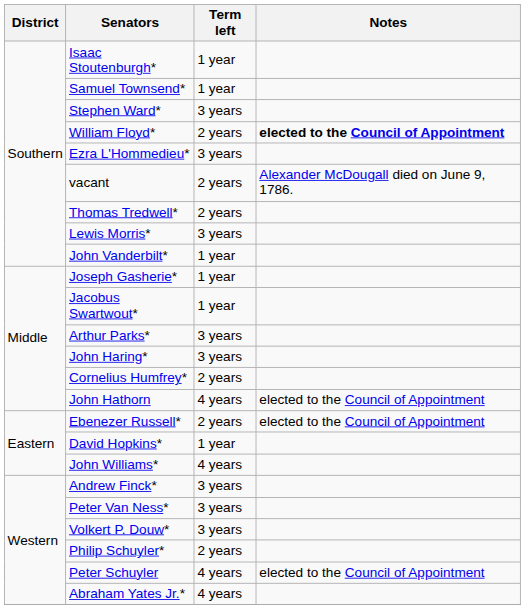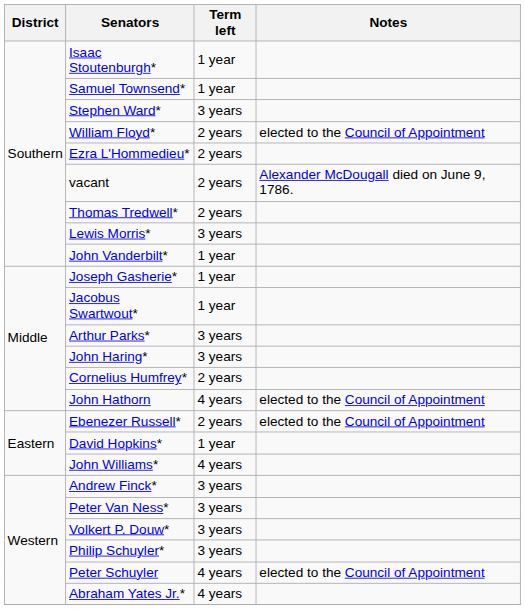 <table class=wikitable>
 <tr>
 <th>District</th>
 <th>Senators</th>
 <th>Term left</th>
 <th>Notes</th>
 </tr>
 <tr>
 <td rowspan="9">Southern</td>
 <td><a href='#'>Isaac Stoutenburgh</a>*</td>
 <td>1 year</td>
 <td></td>
 </tr>
 <tr>
 <td><a href='#'>Samuel Townsend</a>*</td>
 <td>1 year</td>
 <td></td>
 </tr>
 <tr>
 <td><a href='#'>Stephen Ward</a>*</td>
 <td>3 years</td>
 <td></td>
 </tr>
 <tr>
 <td><a href='#'>William Floyd</a>*</td>
 <td>2 years</td>
-<td><strong>elected to the <a href='#'>Council of Appointment</a></strong></td>
+<td>elected to the <a href='#'>Council of Appointment</a></td>
 </tr>
 <tr>
 <td><a href='#'>Ezra L'Hommedieu</a>*</td>
-<td>3 years</td>
+<td>2 years</td>
 <td></td>
 </tr>
 <tr>
 <td>vacant</td>
 <td>2 years</td>
 <td><a href='#'>Alexander McDougall</a> died on June 9, 1786.</td>
 </tr>
 <tr>
 <td><a href='#'>Thomas Tredwell</a>*</td>
 <td>2 years</td>
 <td></td>
 </tr>
 <tr>
 <td><a href='#'>Lewis Morris</a>*</td>
 <td>3 years</td>
 <td></td>
 </tr>
 <tr>
 <td><a href='#'>John Vanderbilt</a>*</td>
 <td>1 year</td>
 <td></td>
 </tr>
 <tr>
 <td rowspan="6">Middle</td>
 <td><a href='#'>Joseph Gasherie</a>*</td>
 <td>1 year</td>
 <td></td>
 </tr>
 <tr>
 <td><a href='#'>Jacobus Swartwout</a>*</td>
 <td>1 year</td>
 <td></td>
 </tr>
 <tr>
 <td><a href='#'>Arthur Parks</a>*</td>
 <td>3 years</td>
 <td></td>
 </tr>
 <tr>
 <td><a href='#'>John Haring</a>*</td>
 <td>3 years</td>
 <td></td>
 </tr>
 <tr>
 <td><a href='#'>Cornelius Humfrey</a>*</td>
 <td>2 years</td>
 <td></td>
 </tr>
 <tr>
 <td><a href='#'>John Hathorn</a></td>
 <td>4 years</td>
 <td>elected to the <a href='#'>Council of Appointment</a></td>
 </tr>
 <tr>
 <td rowspan="3">Eastern</td>
 <td><a href='#'>Ebenezer Russell</a>*</td>
 <td>2 years</td>
 <td>elected to the <a href='#'>Council of Appointment</a></td>
 </tr>
 <tr>
 <td><a href='#'>David Hopkins</a>*</td>
 <td>1 year</td>
 <td></td>
 </tr>
 <tr>
 <td><a href='#'>John Williams</a>*</td>
 <td>4 years</td>
 <td></td>
 </tr>
 <tr>
 <td rowspan="6">Western</td>
 <td><a href='#'>Andrew Finck</a>*</td>
 <td>3 years</td>
 <td></td>
 </tr>
 <tr>
 <td><a href='#'>Peter Van Ness</a>*</td>
 <td>3 years</td>
 <td></td>
 </tr>
 <tr>
 <td><a href='#'>Volkert P. Douw</a>*</td>
 <td>3 years</td>
 <td></td>
 </tr>
 <tr>
 <td><a href='#'>Philip Schuyler</a>*</td>
-<td>2 years</td>
+<td>3 years</td>
 <td></td>
 </tr>
 <tr>
 <td><a href='#'>Peter Schuyler</a></td>
 <td>4 years</td>
 <td>elected to the <a href='#'>Council of Appointment</a></td>
 </tr>
 <tr>
 <td><a href='#'>Abraham Yates Jr.</a>*</td>
 <td>4 years</td>
 <td></td>
 </tr>
 <tr>
 </tr>
 </table>
